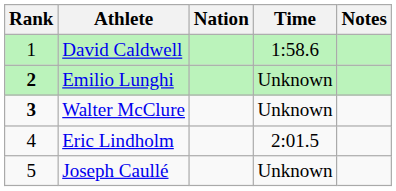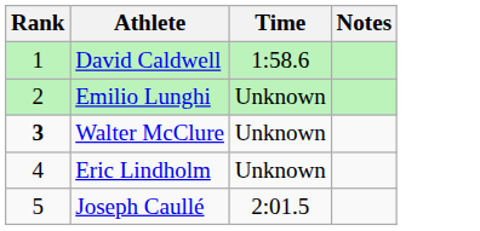 <table class="wikitable sortable" style="text-align:center">
 <tr>
 <th>Rank</th>
 <th>Athlete</th>
-<th>Nation</th>
 <th>Time</th>
 <th>Notes</th>
 </tr>
 <tr bgcolor=bbf3bb>
 <td>1</td>
 <td align=left><a href='#'>David Caldwell</a></td>
-<td align=left></td>
 <td>1:58.6</td>
 <td></td>
 </tr>
 <tr bgcolor=bbf3bb>
-<td><strong>2</strong></td>
+<td>2</td>
 <td align=left><a href='#'>Emilio Lunghi</a></td>
-<td align=left></td>
 <td data-sort-value=1:59.0>Unknown</td>
 <td></td>
 </tr>
 <tr>
 <td><strong>3</strong></td>
 <td align=left><a href='#'>Walter McClure</a></td>
-<td align=left></td>
 <td data-sort-value=2:00.0>Unknown</td>
 <td></td>
 </tr>
 <tr>
 <td>4</td>
 <td align=left><a href='#'>Eric Lindholm</a></td>
-<td align=left></td>
-<td>2:01.5</td>
+<td data-sort-value=5:00.0>Unknown</td>
 <td></td>
 </tr>
 <tr>
 <td>5</td>
 <td align=left><a href='#'>Joseph Caullé</a></td>
-<td align=left></td>
-<td data-sort-value=5:00.0>Unknown</td>
+<td>2:01.5</td>
 <td></td>
 </tr>
 </table>
